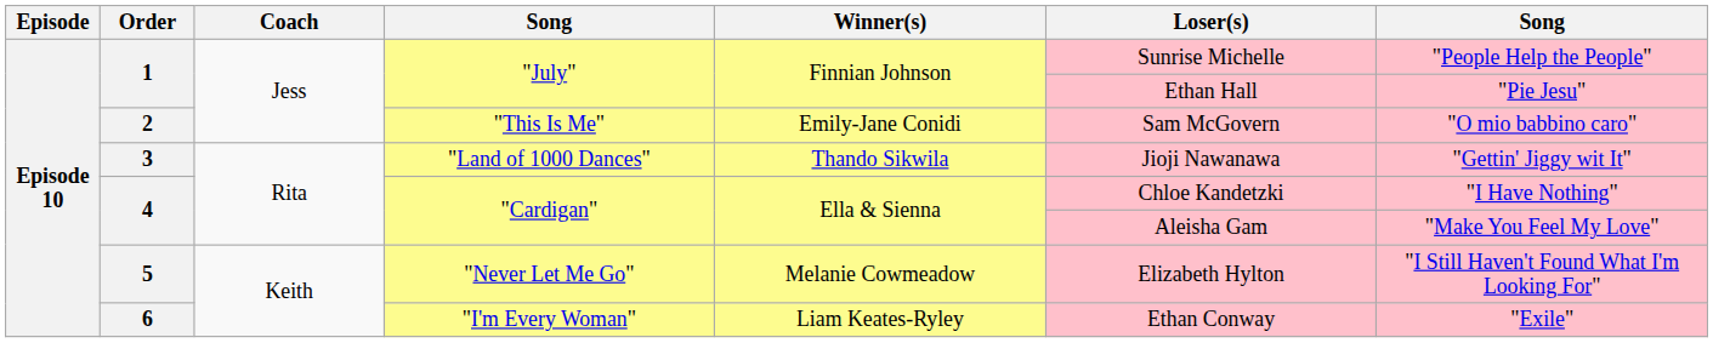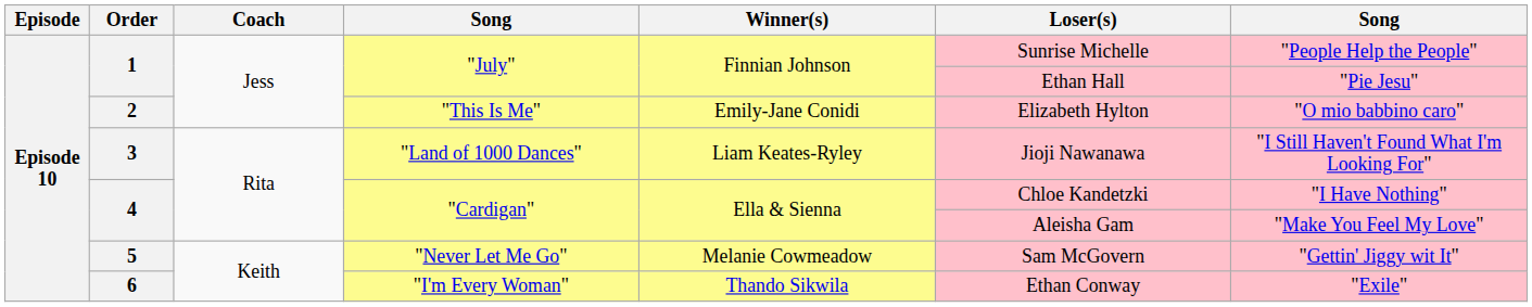 <table class="wikitable" style="text-align: center; width: 100%">
 <tr>
 <th style="width:05%">Episode</th>
 <th style="width:05%">Order</th>
 <th style="width:10%">Coach</th>
 <th style="width:17.5%">Song</th>
 <th style="width:17.5%">Winner(s)</th>
 <th style="width:17.5%">Loser(s)</th>
 <th style="width:17.5%">Song</th>
 </tr>
 <tr>
 <th scope="row" rowspan="8">Episode 10<br></th>
 <th rowspan="2">1</th>
 <td rowspan="3">Jess</td>
 <td rowspan="2" bgcolor="#fdfc8f">"<a href='#'>July</a>"</td>
 <td rowspan="2" bgcolor="#fdfc8f">Finnian Johnson</td>
 <td bgcolor="pink">Sunrise Michelle</td>
 <td bgcolor="pink">"<a href='#'>People Help the People</a>"</td>
 </tr>
 <tr>
 <td bgcolor="pink">Ethan Hall</td>
 <td bgcolor="pink">"<a href='#'>Pie Jesu</a>"</td>
 </tr>
 <tr>
 <th>2</th>
 <td bgcolor="#fdfc8f">"<a href='#'>This Is Me</a>"</td>
 <td bgcolor="#fdfc8f">Emily-Jane Conidi</td>
-<td bgcolor="pink">Sam McGovern</td>
+<td bgcolor="pink">Elizabeth Hylton</td>
 <td bgcolor="pink">"<a href='#'>O mio babbino caro</a>"</td>
 </tr>
 <tr>
 <th>3</th>
 <td rowspan="3">Rita</td>
 <td bgcolor="#fdfc8f">"<a href='#'>Land of 1000 Dances</a>"</td>
-<td bgcolor="#fdfc8f"><a href='#'>Thando Sikwila</a></td>
+<td bgcolor="#fdfc8f">Liam Keates-Ryley</td>
 <td bgcolor="pink">Jioji Nawanawa</td>
-<td bgcolor="pink">"<a href='#'>Gettin' Jiggy wit It</a>"</td>
+<td bgcolor="pink">"<a href='#'>I Still Haven't Found What I'm Looking For</a>"</td>
 </tr>
 <tr>
 <th rowspan="2">4</th>
 <td rowspan="2" bgcolor="#fdfc8f">"<a href='#'>Cardigan</a>"</td>
 <td rowspan="2" bgcolor="#fdfc8f">Ella & Sienna</td>
 <td bgcolor="pink">Chloe Kandetzki</td>
 <td bgcolor="pink">"<a href='#'>I Have Nothing</a>"</td>
 </tr>
 <tr>
 <td bgcolor="pink">Aleisha Gam</td>
 <td bgcolor="pink">"<a href='#'>Make You Feel My Love</a>"</td>
 </tr>
 <tr>
 <th>5</th>
 <td rowspan="2">Keith</td>
 <td bgcolor="#fdfc8f">"<a href='#'>Never Let Me Go</a>"</td>
 <td bgcolor="#fdfc8f">Melanie Cowmeadow</td>
-<td bgcolor="pink">Elizabeth Hylton</td>
-<td bgcolor="pink">"<a href='#'>I Still Haven't Found What I'm Looking For</a>"</td>
+<td bgcolor="pink">Sam McGovern</td>
+<td bgcolor="pink">"<a href='#'>Gettin' Jiggy wit It</a>"</td>
 </tr>
 <tr>
 <th>6</th>
 <td bgcolor="#fdfc8f">"<a href='#'>I'm Every Woman</a>"</td>
-<td bgcolor="#fdfc8f">Liam Keates-Ryley</td>
+<td bgcolor="#fdfc8f"><a href='#'>Thando Sikwila</a></td>
 <td bgcolor="pink">Ethan Conway</td>
 <td bgcolor="pink">"<a href='#'>Exile</a>"</td>
 </tr>
 </table>
